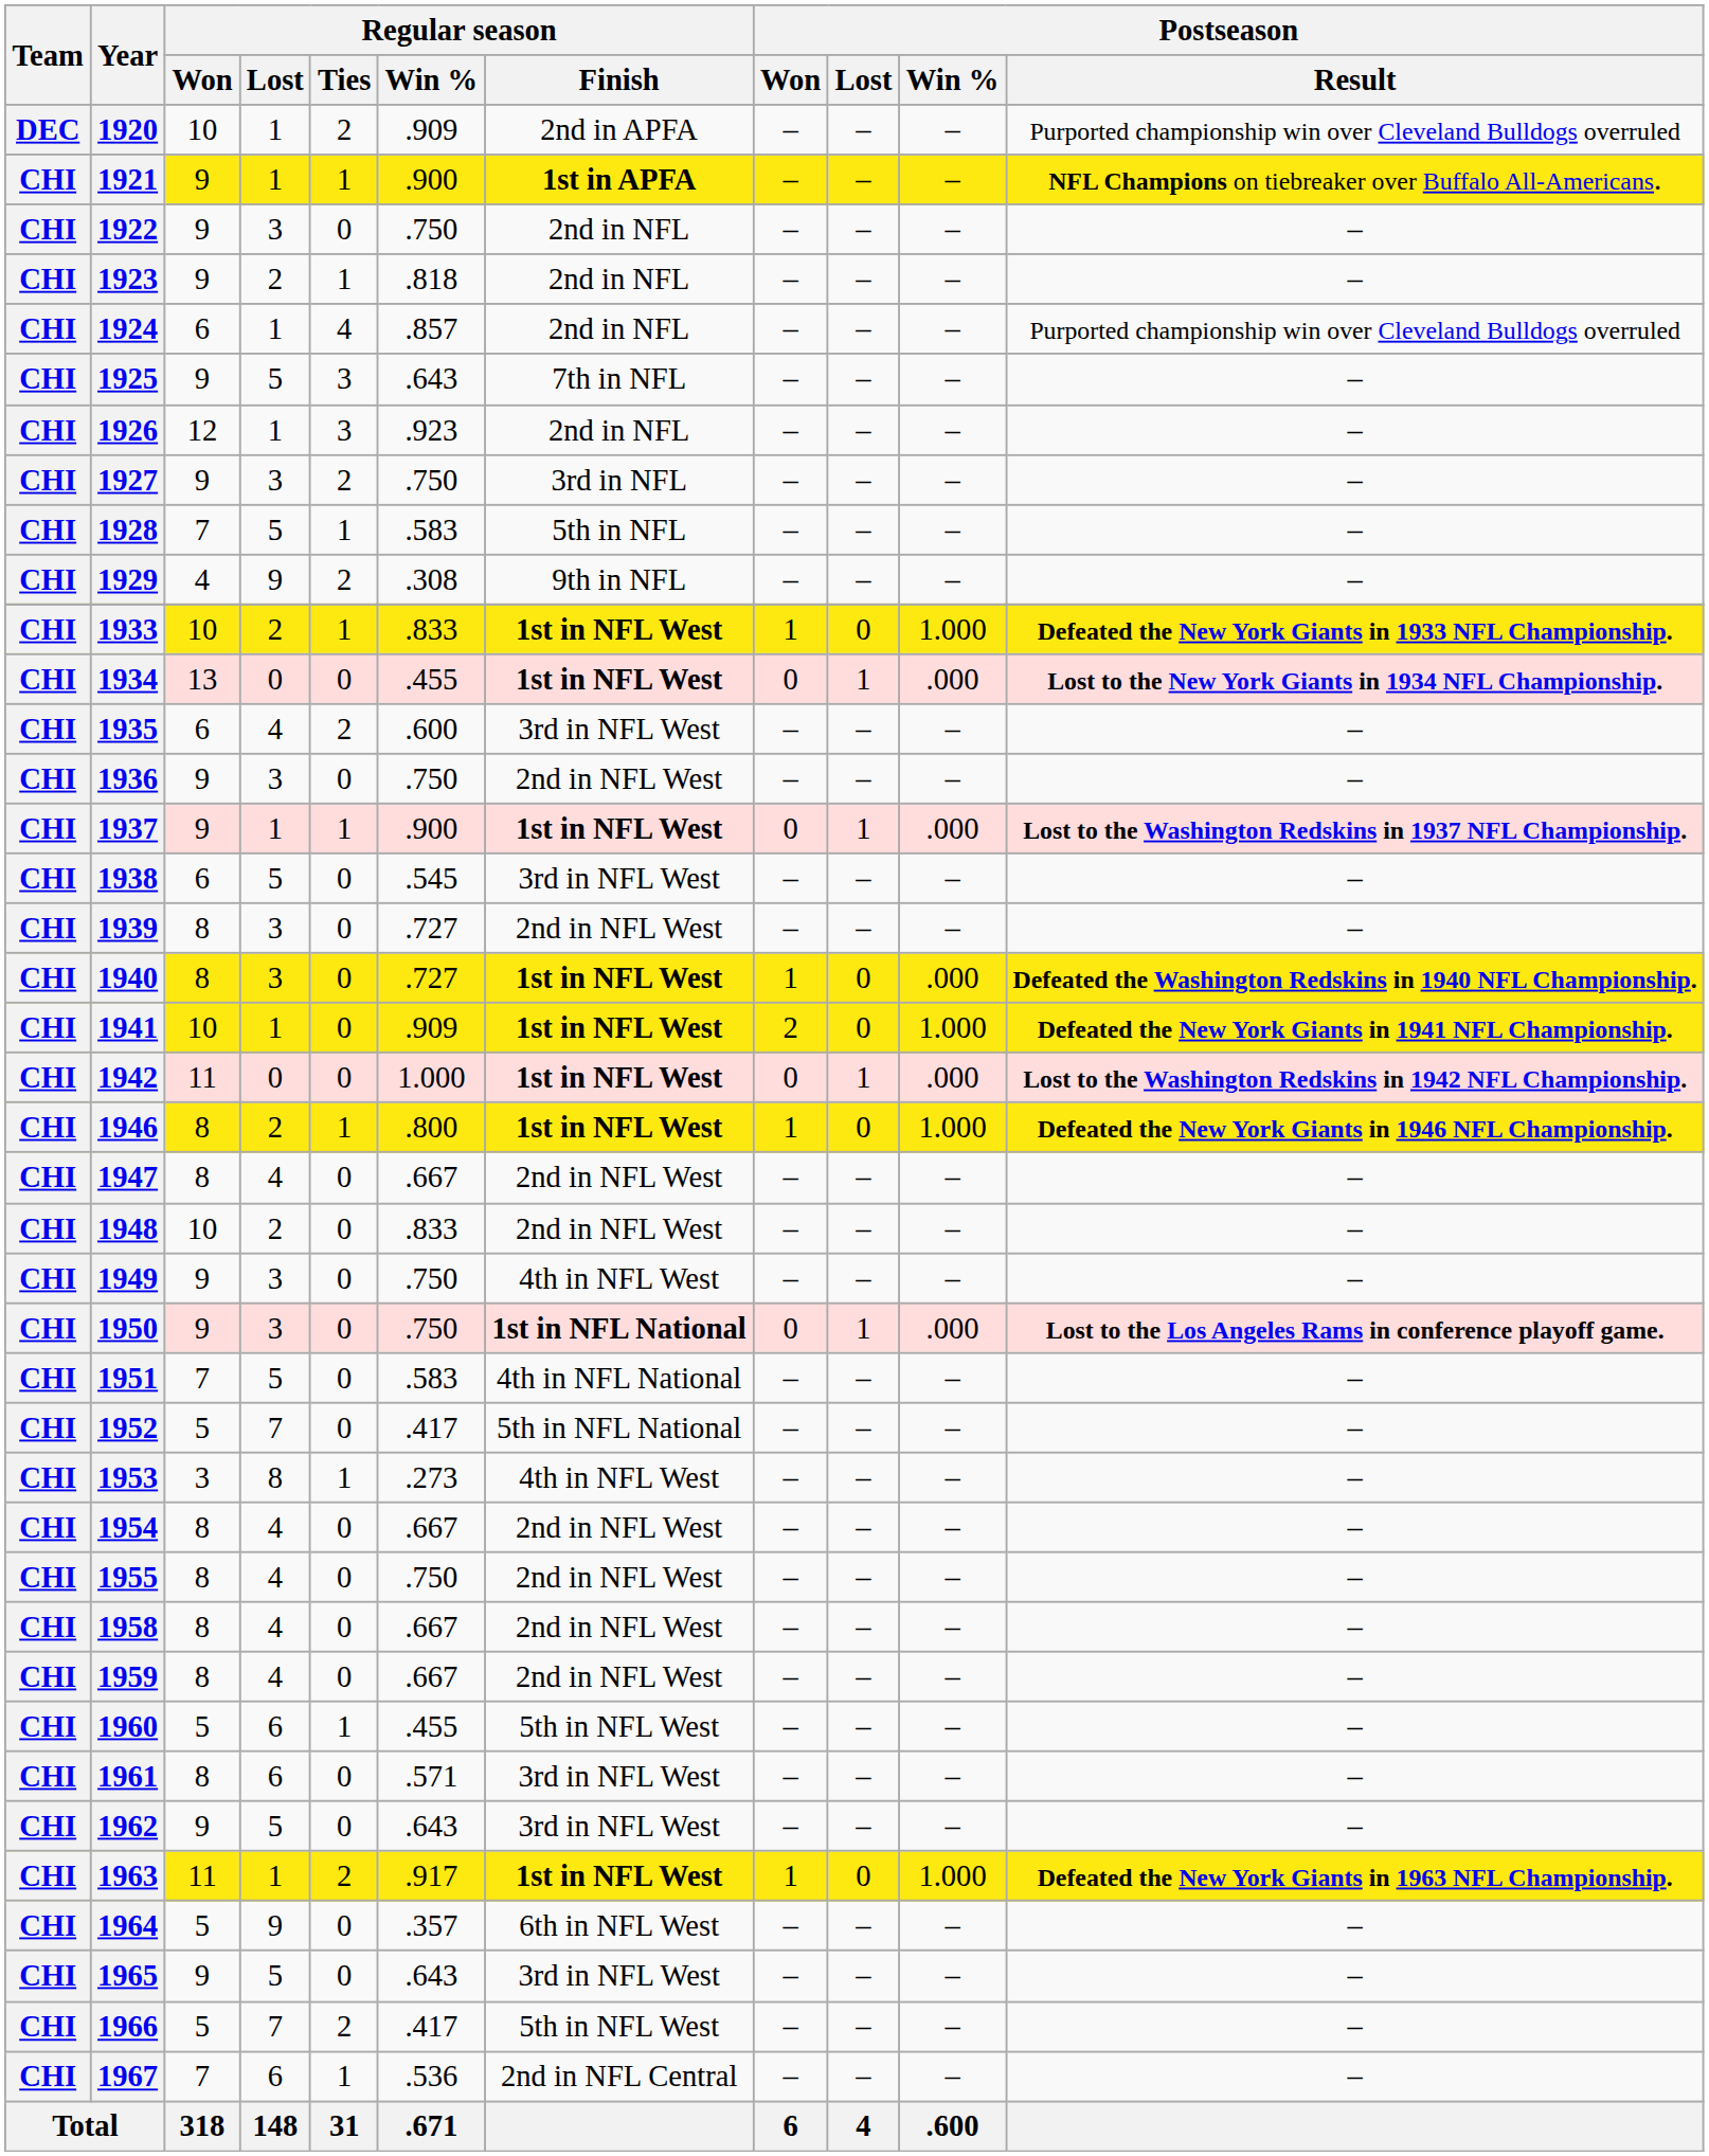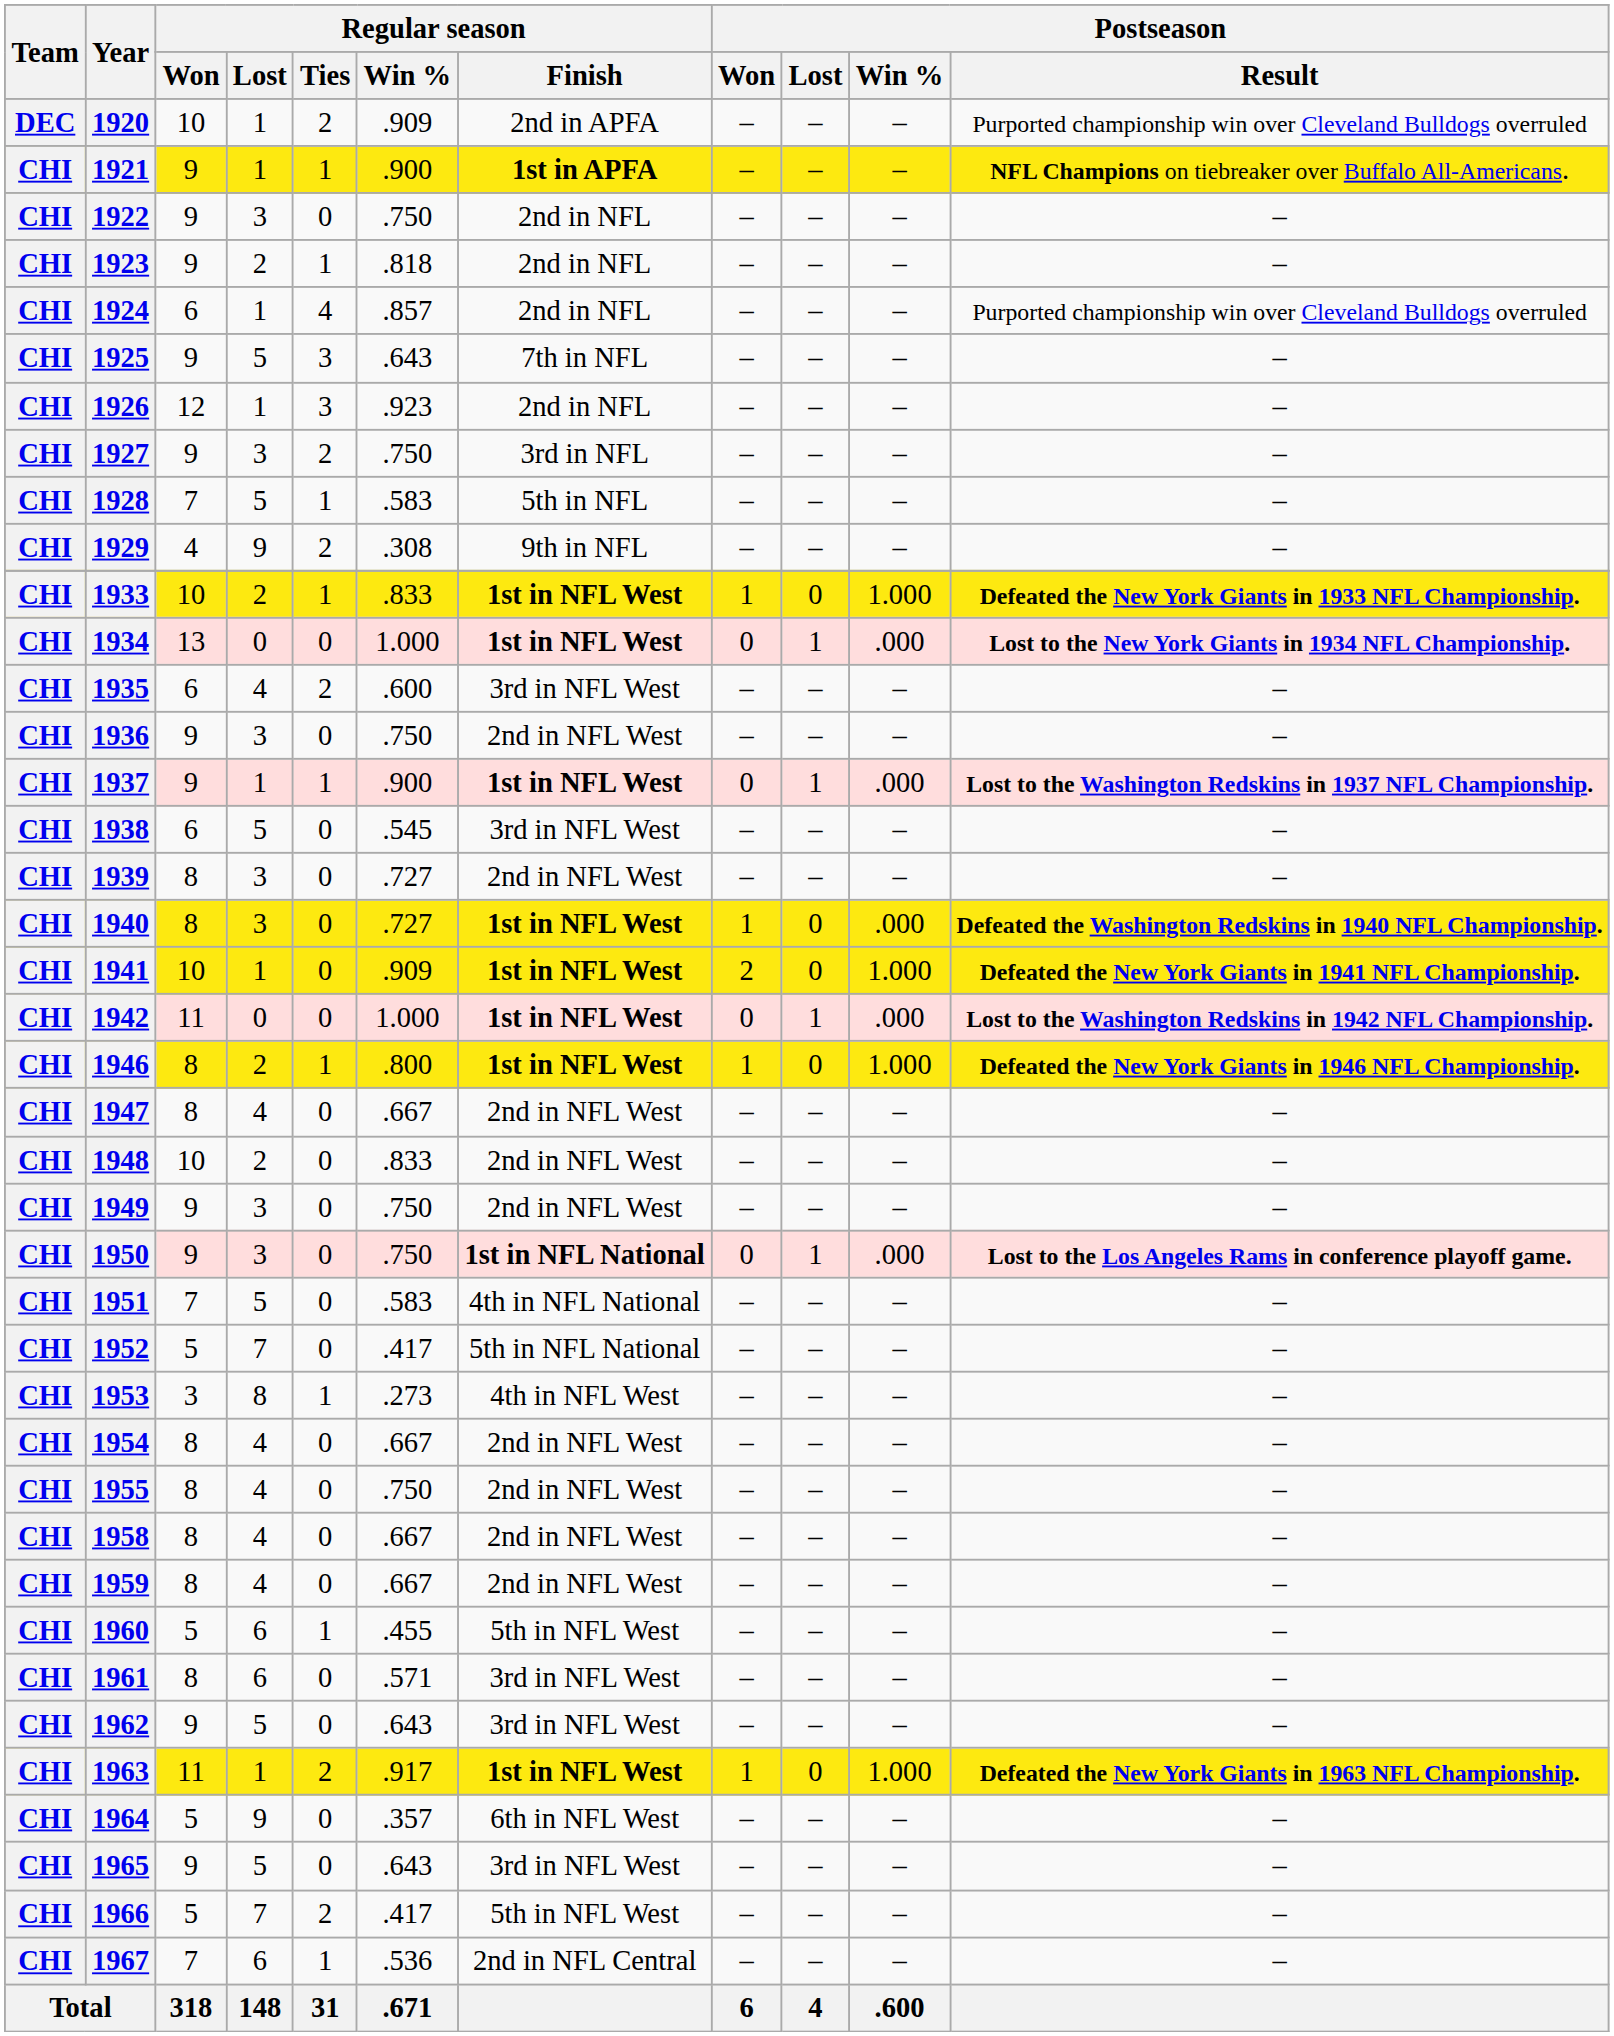 <table class="wikitable" style="font-size: 95%; text-align:center;">
 <tr>
 <th rowspan="2">Team</th>
 <th rowspan="2">Year</th>
 <th colspan="5">Regular season</th>
 <th colspan="4">Postseason</th>
 </tr>
 <tr>
 <th>Won</th>
 <th>Lost</th>
 <th>Ties</th>
 <th>Win %</th>
 <th>Finish</th>
 <th>Won</th>
 <th>Lost</th>
 <th>Win %</th>
 <th>Result</th>
 </tr>
 <tr>
 <th><a href='#'>DEC</a></th>
 <th><a href='#'>1920</a></th>
 <td>10</td>
 <td>1</td>
 <td>2</td>
 <td>.909</td>
 <td>2nd in APFA</td>
 <td>–</td>
 <td>–</td>
 <td>–</td>
 <td><small>Purported championship win over <a href='#'>Cleveland Bulldogs</a> overruled</small></td>
 </tr>
 <tr ! style="background:#FDE910;">
 <th><a href='#'>CHI</a></th>
 <th><a href='#'>1921</a></th>
 <td>9</td>
 <td>1</td>
 <td>1</td>
 <td>.900</td>
 <td><strong>1st in APFA</strong></td>
 <td>–</td>
 <td>–</td>
 <td>–</td>
 <td><small><strong>NFL Champions</strong> on tiebreaker over <a href='#'>Buffalo All-Americans</a></small>.</td>
 </tr>
 <tr>
 <th><a href='#'>CHI</a></th>
 <th><a href='#'>1922</a></th>
 <td>9</td>
 <td>3</td>
 <td>0</td>
 <td>.750</td>
 <td>2nd in NFL</td>
 <td>–</td>
 <td>–</td>
 <td>–</td>
 <td>–</td>
 </tr>
 <tr>
 <th><a href='#'>CHI</a></th>
 <th><a href='#'>1923</a></th>
 <td>9</td>
 <td>2</td>
 <td>1</td>
 <td>.818</td>
 <td>2nd in NFL</td>
 <td>–</td>
 <td>–</td>
 <td>–</td>
 <td>–</td>
 </tr>
 <tr>
 <th><a href='#'>CHI</a></th>
 <th><a href='#'>1924</a></th>
 <td>6</td>
 <td>1</td>
 <td>4</td>
 <td>.857</td>
 <td>2nd in NFL</td>
 <td>–</td>
 <td>–</td>
 <td>–</td>
 <td><small>Purported championship win over <a href='#'>Cleveland Bulldogs</a> overruled</small></td>
 </tr>
 <tr>
 <th><a href='#'>CHI</a></th>
 <th><a href='#'>1925</a></th>
 <td>9</td>
 <td>5</td>
 <td>3</td>
 <td>.643</td>
 <td>7th in NFL</td>
 <td>–</td>
 <td>–</td>
 <td>–</td>
 <td>–</td>
 </tr>
 <tr>
 <th><a href='#'>CHI</a></th>
 <th><a href='#'>1926</a></th>
 <td>12</td>
 <td>1</td>
 <td>3</td>
 <td>.923</td>
 <td>2nd in NFL</td>
 <td>–</td>
 <td>–</td>
 <td>–</td>
 <td>–</td>
 </tr>
 <tr>
 <th><a href='#'>CHI</a></th>
 <th><a href='#'>1927</a></th>
 <td>9</td>
 <td>3</td>
 <td>2</td>
 <td>.750</td>
 <td>3rd in NFL</td>
 <td>–</td>
 <td>–</td>
 <td>–</td>
 <td>–</td>
 </tr>
 <tr>
 <th><a href='#'>CHI</a></th>
 <th><a href='#'>1928</a></th>
 <td>7</td>
 <td>5</td>
 <td>1</td>
 <td>.583</td>
 <td>5th in NFL</td>
 <td>–</td>
 <td>–</td>
 <td>–</td>
 <td>–</td>
 </tr>
 <tr>
 <th><a href='#'>CHI</a></th>
 <th><a href='#'>1929</a></th>
 <td>4</td>
 <td>9</td>
 <td>2</td>
 <td>.308</td>
 <td>9th in NFL</td>
 <td>–</td>
 <td>–</td>
 <td>–</td>
 <td>–</td>
 </tr>
 <tr>
 </tr>
 <tr ! style="background:#FDE910;">
 <th><a href='#'>CHI</a></th>
 <th><a href='#'>1933</a></th>
 <td>10</td>
 <td>2</td>
 <td>1</td>
 <td>.833</td>
 <td><strong>1st in NFL West</strong></td>
 <td>1</td>
 <td>0</td>
 <td>1.000</td>
 <td><small><strong>Defeated the <a href='#'>New York Giants</a> in <a href='#'>1933 NFL Championship</a>.</strong></small></td>
 </tr>
 <tr style="background:#fdd;">
 <th><a href='#'>CHI</a></th>
 <th><a href='#'>1934</a></th>
 <td>13</td>
 <td>0</td>
 <td>0</td>
-<td>.455</td>
+<td>1.000</td>
 <td><strong>1st in NFL West</strong></td>
 <td>0</td>
 <td>1</td>
 <td>.000</td>
 <td><small><strong>Lost to the <a href='#'>New York Giants</a> in <a href='#'>1934 NFL Championship</a>.</strong></small></td>
 </tr>
 <tr>
 <th><a href='#'>CHI</a></th>
 <th><a href='#'>1935</a></th>
 <td>6</td>
 <td>4</td>
 <td>2</td>
 <td>.600</td>
 <td>3rd in NFL West</td>
 <td>–</td>
 <td>–</td>
 <td>–</td>
 <td>–</td>
 </tr>
 <tr>
 <th><a href='#'>CHI</a></th>
 <th><a href='#'>1936</a></th>
 <td>9</td>
 <td>3</td>
 <td>0</td>
 <td>.750</td>
 <td>2nd in NFL West</td>
 <td>–</td>
 <td>–</td>
 <td>–</td>
 <td>–</td>
 </tr>
 <tr style="background:#fdd;">
 <th><a href='#'>CHI</a></th>
 <th><a href='#'>1937</a></th>
 <td>9</td>
 <td>1</td>
 <td>1</td>
 <td>.900</td>
 <td><strong>1st in NFL West</strong></td>
 <td>0</td>
 <td>1</td>
 <td>.000</td>
 <td><small><strong>Lost to the <a href='#'>Washington Redskins</a> in <a href='#'>1937 NFL Championship</a>.</strong></small></td>
 </tr>
 <tr>
 <th><a href='#'>CHI</a></th>
 <th><a href='#'>1938</a></th>
 <td>6</td>
 <td>5</td>
 <td>0</td>
 <td>.545</td>
 <td>3rd in NFL West</td>
 <td>–</td>
 <td>–</td>
 <td>–</td>
 <td>–</td>
 </tr>
 <tr>
 <th><a href='#'>CHI</a></th>
 <th><a href='#'>1939</a></th>
 <td>8</td>
 <td>3</td>
 <td>0</td>
 <td>.727</td>
 <td>2nd in NFL West</td>
 <td>–</td>
 <td>–</td>
 <td>–</td>
 <td>–</td>
 </tr>
 <tr ! style="background:#FDE910;">
 <th><a href='#'>CHI</a></th>
 <th><a href='#'>1940</a></th>
 <td>8</td>
 <td>3</td>
 <td>0</td>
 <td>.727</td>
 <td><strong>1st in NFL West</strong></td>
 <td>1</td>
 <td>0</td>
 <td>.000</td>
 <td><small><strong>Defeated the <a href='#'>Washington Redskins</a> in <a href='#'>1940 NFL Championship</a>.</strong></small></td>
 </tr>
 <tr ! style="background:#FDE910;">
 <th><a href='#'>CHI</a></th>
 <th><a href='#'>1941</a></th>
 <td>10</td>
 <td>1</td>
 <td>0</td>
 <td>.909</td>
 <td><strong>1st in NFL West</strong></td>
 <td>2</td>
 <td>0</td>
 <td>1.000</td>
 <td><small><strong>Defeated the <a href='#'>New York Giants</a> in <a href='#'>1941 NFL Championship</a>.</strong></small></td>
 </tr>
 <tr style="background:#fdd;">
 <th><a href='#'>CHI</a></th>
 <th><a href='#'>1942</a></th>
 <td>11</td>
 <td>0</td>
 <td>0</td>
 <td>1.000</td>
 <td><strong>1st in NFL West</strong></td>
 <td>0</td>
 <td>1</td>
 <td>.000</td>
 <td><small><strong>Lost to the <a href='#'>Washington Redskins</a> in <a href='#'>1942 NFL Championship</a>.</strong></small></td>
 </tr>
 <tr ! style="background:#FDE910;">
 <th><a href='#'>CHI</a></th>
 <th><a href='#'>1946</a></th>
 <td>8</td>
 <td>2</td>
 <td>1</td>
 <td>.800</td>
 <td><strong>1st in NFL West</strong></td>
 <td>1</td>
 <td>0</td>
 <td>1.000</td>
 <td><small><strong>Defeated the <a href='#'>New York Giants</a> in <a href='#'>1946 NFL Championship</a>.</strong></small></td>
 </tr>
 <tr>
 <th><a href='#'>CHI</a></th>
 <th><a href='#'>1947</a></th>
 <td>8</td>
 <td>4</td>
 <td>0</td>
 <td>.667</td>
 <td>2nd in NFL West</td>
 <td>–</td>
 <td>–</td>
 <td>–</td>
 <td>–</td>
 </tr>
 <tr>
 <th><a href='#'>CHI</a></th>
 <th><a href='#'>1948</a></th>
 <td>10</td>
 <td>2</td>
 <td>0</td>
 <td>.833</td>
 <td>2nd in NFL West</td>
 <td>–</td>
 <td>–</td>
 <td>–</td>
 <td>–</td>
 </tr>
 <tr>
 <th><a href='#'>CHI</a></th>
 <th><a href='#'>1949</a></th>
 <td>9</td>
 <td>3</td>
 <td>0</td>
 <td>.750</td>
-<td>4th in NFL West</td>
+<td>2nd in NFL West</td>
 <td>–</td>
 <td>–</td>
 <td>–</td>
 <td>–</td>
 </tr>
 <tr style="background:#fdd;">
 <th><a href='#'>CHI</a></th>
 <th><a href='#'>1950</a></th>
 <td>9</td>
 <td>3</td>
 <td>0</td>
 <td>.750</td>
 <td><strong>1st in NFL National</strong></td>
 <td>0</td>
 <td>1</td>
 <td>.000</td>
 <td><small><strong>Lost to the <a href='#'>Los Angeles Rams</a> in conference playoff game.</strong></small></td>
 </tr>
 <tr>
 <th><a href='#'>CHI</a></th>
 <th><a href='#'>1951</a></th>
 <td>7</td>
 <td>5</td>
 <td>0</td>
 <td>.583</td>
 <td>4th in NFL National</td>
 <td>–</td>
 <td>–</td>
 <td>–</td>
 <td>–</td>
 </tr>
 <tr>
 <th><a href='#'>CHI</a></th>
 <th><a href='#'>1952</a></th>
 <td>5</td>
 <td>7</td>
 <td>0</td>
 <td>.417</td>
 <td>5th in NFL National</td>
 <td>–</td>
 <td>–</td>
 <td>–</td>
 <td>–</td>
 </tr>
 <tr>
 <th><a href='#'>CHI</a></th>
 <th><a href='#'>1953</a></th>
 <td>3</td>
 <td>8</td>
 <td>1</td>
 <td>.273</td>
 <td>4th in NFL West</td>
 <td>–</td>
 <td>–</td>
 <td>–</td>
 <td>–</td>
 </tr>
 <tr>
 <th><a href='#'>CHI</a></th>
 <th><a href='#'>1954</a></th>
 <td>8</td>
 <td>4</td>
 <td>0</td>
 <td>.667</td>
 <td>2nd in NFL West</td>
 <td>–</td>
 <td>–</td>
 <td>–</td>
 <td>–</td>
 </tr>
 <tr>
 <th><a href='#'>CHI</a></th>
 <th><a href='#'>1955</a></th>
 <td>8</td>
 <td>4</td>
 <td>0</td>
 <td>.750</td>
 <td>2nd in NFL West</td>
 <td>–</td>
 <td>–</td>
 <td>–</td>
 <td>–</td>
 </tr>
 <tr>
 <th><a href='#'>CHI</a></th>
 <th><a href='#'>1958</a></th>
 <td>8</td>
 <td>4</td>
 <td>0</td>
 <td>.667</td>
 <td>2nd in NFL West</td>
 <td>–</td>
 <td>–</td>
 <td>–</td>
 <td>–</td>
 </tr>
 <tr>
 <th><a href='#'>CHI</a></th>
 <th><a href='#'>1959</a></th>
 <td>8</td>
 <td>4</td>
 <td>0</td>
 <td>.667</td>
 <td>2nd in NFL West</td>
 <td>–</td>
 <td>–</td>
 <td>–</td>
 <td>–</td>
 </tr>
 <tr>
 <th><a href='#'>CHI</a></th>
 <th><a href='#'>1960</a></th>
 <td>5</td>
 <td>6</td>
 <td>1</td>
 <td>.455</td>
 <td>5th in NFL West</td>
 <td>–</td>
 <td>–</td>
 <td>–</td>
 <td>–</td>
 </tr>
 <tr>
 <th><a href='#'>CHI</a></th>
 <th><a href='#'>1961</a></th>
 <td>8</td>
 <td>6</td>
 <td>0</td>
 <td>.571</td>
 <td>3rd in NFL West</td>
 <td>–</td>
 <td>–</td>
 <td>–</td>
 <td>–</td>
 </tr>
 <tr>
 <th><a href='#'>CHI</a></th>
 <th><a href='#'>1962</a></th>
 <td>9</td>
 <td>5</td>
 <td>0</td>
 <td>.643</td>
 <td>3rd in NFL West</td>
 <td>–</td>
 <td>–</td>
 <td>–</td>
 <td>–</td>
 </tr>
 <tr ! style="background:#FDE910;">
 <th><a href='#'>CHI</a></th>
 <th><a href='#'>1963</a></th>
 <td>11</td>
 <td>1</td>
 <td>2</td>
 <td>.917</td>
 <td><strong>1st in NFL West</strong></td>
 <td>1</td>
 <td>0</td>
 <td>1.000</td>
 <td><small><strong>Defeated the <a href='#'>New York Giants</a> in <a href='#'>1963 NFL Championship</a>.</strong></small></td>
 </tr>
 <tr>
 <th><a href='#'>CHI</a></th>
 <th><a href='#'>1964</a></th>
 <td>5</td>
 <td>9</td>
 <td>0</td>
 <td>.357</td>
 <td>6th in NFL West</td>
 <td>–</td>
 <td>–</td>
 <td>–</td>
 <td>–</td>
 </tr>
 <tr>
 <th><a href='#'>CHI</a></th>
 <th><a href='#'>1965</a></th>
 <td>9</td>
 <td>5</td>
 <td>0</td>
 <td>.643</td>
 <td>3rd in NFL West</td>
 <td>–</td>
 <td>–</td>
 <td>–</td>
 <td>–</td>
 </tr>
 <tr>
 <th><a href='#'>CHI</a></th>
 <th><a href='#'>1966</a></th>
 <td>5</td>
 <td>7</td>
 <td>2</td>
 <td>.417</td>
 <td>5th in NFL West</td>
 <td>–</td>
 <td>–</td>
 <td>–</td>
 <td>–</td>
 </tr>
 <tr>
 <th><a href='#'>CHI</a></th>
 <th><a href='#'>1967</a></th>
 <td>7</td>
 <td>6</td>
 <td>1</td>
 <td>.536</td>
 <td>2nd in NFL Central</td>
 <td>–</td>
 <td>–</td>
 <td>–</td>
 <td>–</td>
 </tr>
 <tr>
 <th colspan="2">Total</th>
 <th>318</th>
 <th>148</th>
 <th>31</th>
 <th>.671</th>
 <th></th>
 <th>6</th>
 <th>4</th>
 <th>.600</th>
 <th></th>
 </tr>
 </table>
